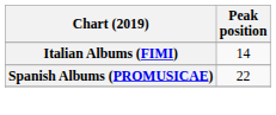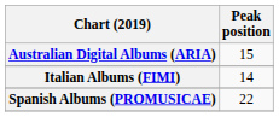 <table class="wikitable sortable plainrowheaders" style="text-align:center">
 <tr>
 <th scope="col">Chart (2019)</th>
 <th scope="col">Peak<br>position</th>
+</tr>
+<tr>
+<th scope="row"><a href='#'>Australian Digital Albums</a> (<a href='#'>ARIA</a>)</th>
+<td>15</td>
 </tr>
 <tr>
 </tr>
 <tr>
 </tr>
 <tr>
 </tr>
 <tr>
 </tr>
 <tr>
 </tr>
 <tr>
 </tr>
 <tr>
 <th scope="row">Italian Albums (<a href='#'>FIMI</a>)</th>
 <td>14</td>
 </tr>
 <tr>
 </tr>
 <tr>
 <th scope="row">Spanish Albums (<a href='#'>PROMUSICAE</a>)</th>
 <td>22</td>
 </tr>
 <tr>
 </tr>
 <tr>
 </tr>
 </table>
